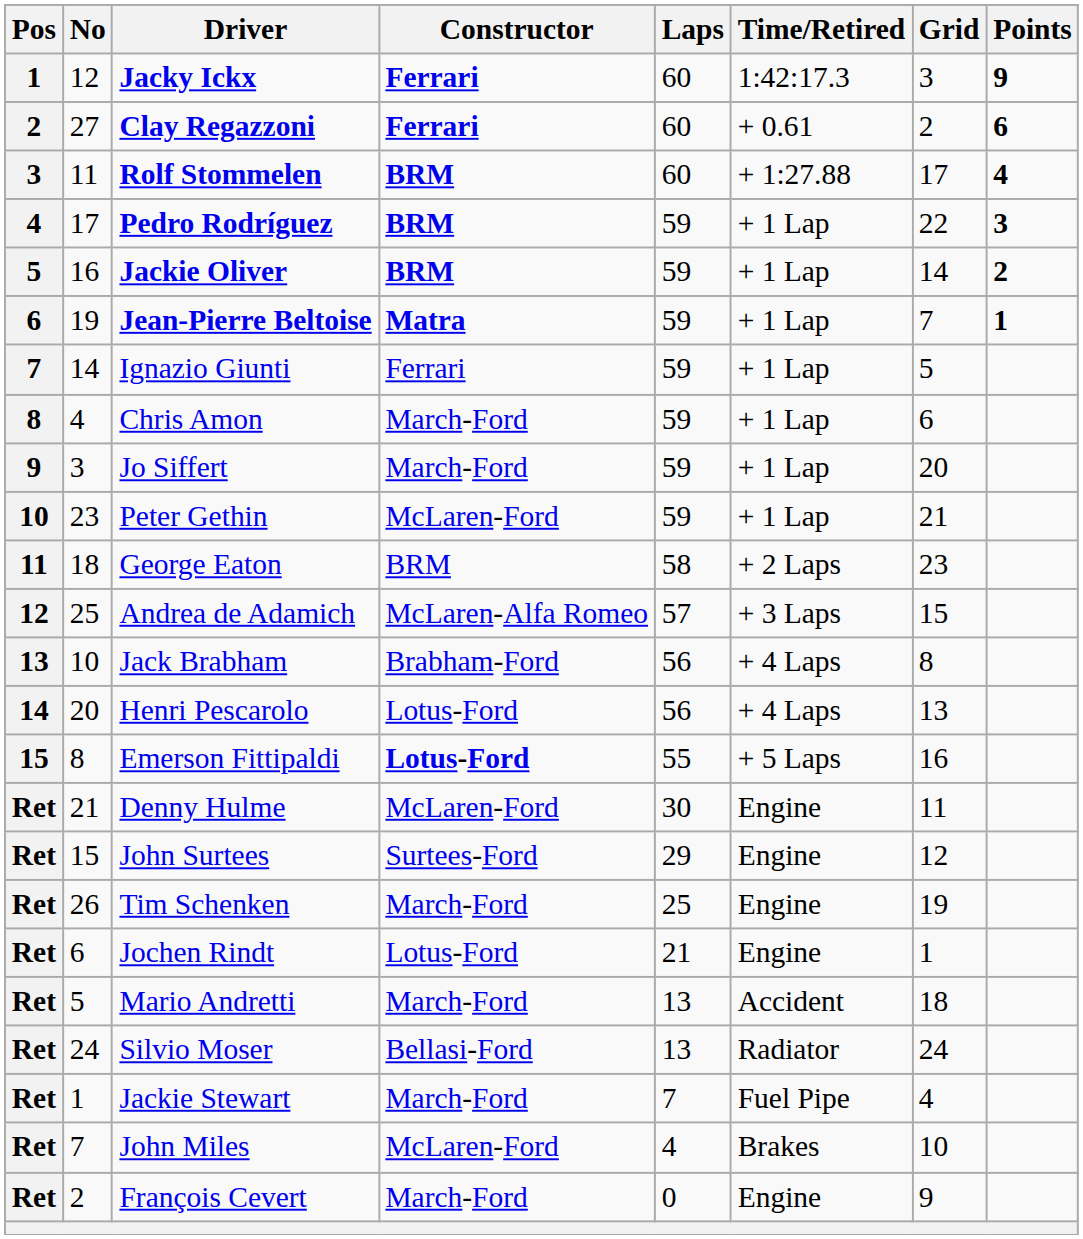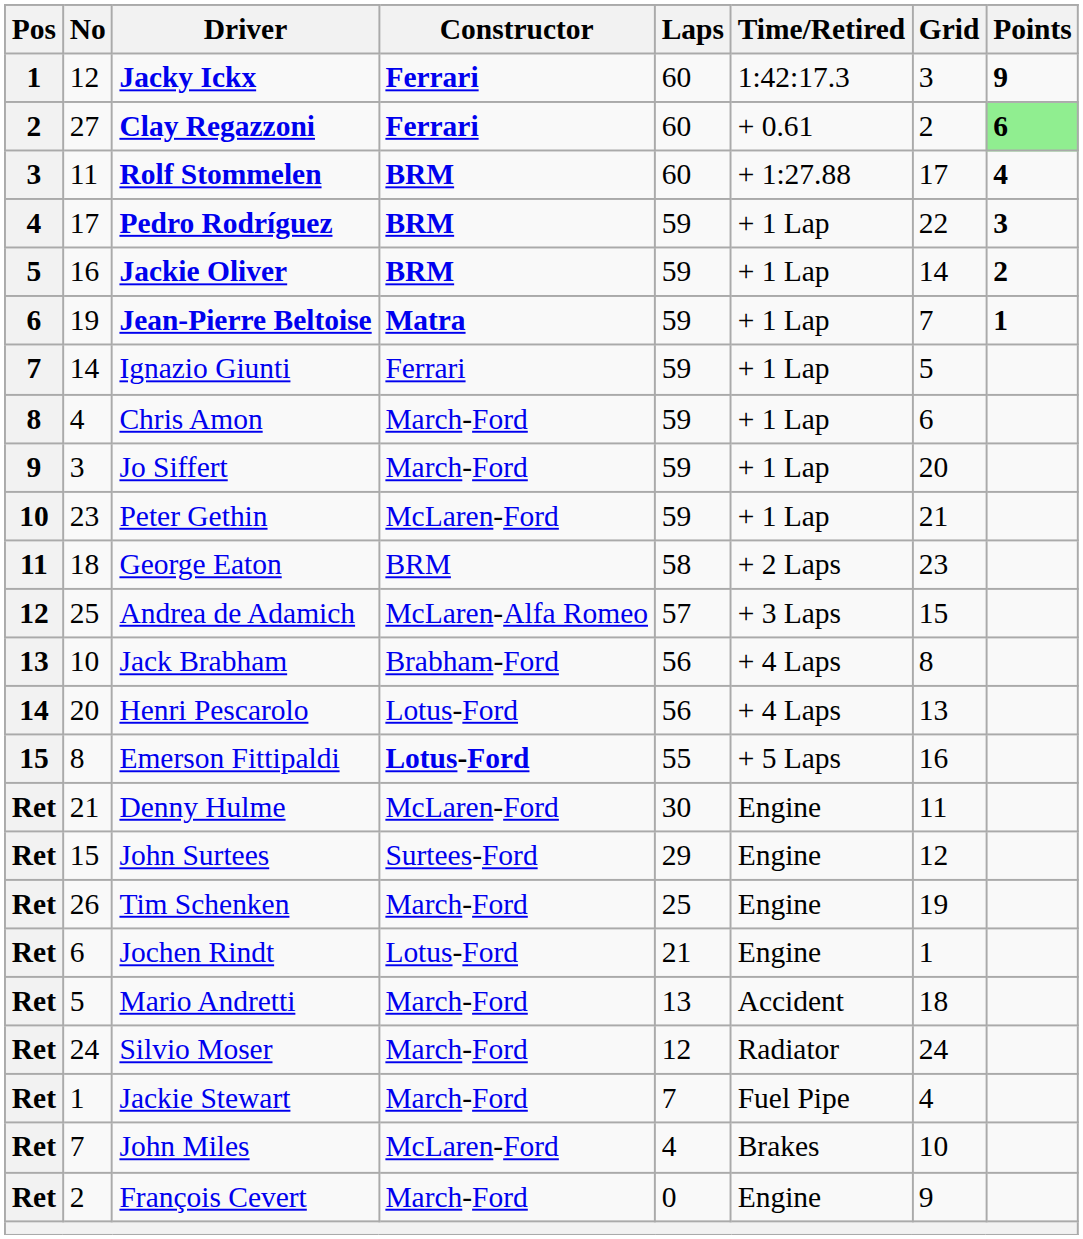 <table class="wikitable" style="font-size: 95%;">
 <tr>
 <th>Pos</th>
 <th>No</th>
 <th>Driver</th>
 <th>Constructor</th>
 <th>Laps</th>
 <th>Time/Retired</th>
 <th>Grid</th>
 <th>Points</th>
 </tr>
 <tr>
 <th>1</th>
 <td>12</td>
 <td> <strong><a href='#'>Jacky Ickx</a></strong></td>
 <td><strong><a href='#'>Ferrari</a></strong></td>
 <td>60</td>
 <td>1:42:17.3</td>
 <td>3</td>
 <td><strong>9</strong></td>
 </tr>
 <tr>
 <th>2</th>
 <td>27</td>
 <td> <strong><a href='#'>Clay Regazzoni</a></strong></td>
 <td><strong><a href='#'>Ferrari</a></strong></td>
 <td>60</td>
 <td>+ 0.61</td>
 <td>2</td>
-<td><strong>6</strong></td>
+<td style="background: lightgreen;"><strong>6</strong></td>
 </tr>
 <tr>
 <th>3</th>
 <td>11</td>
 <td> <strong><a href='#'>Rolf Stommelen</a></strong></td>
 <td><strong><a href='#'>BRM</a></strong></td>
 <td>60</td>
 <td>+ 1:27.88</td>
 <td>17</td>
 <td><strong>4</strong></td>
 </tr>
 <tr>
 <th>4</th>
 <td>17</td>
 <td> <strong><a href='#'>Pedro Rodríguez</a></strong></td>
 <td><strong><a href='#'>BRM</a></strong></td>
 <td>59</td>
 <td>+ 1 Lap</td>
 <td>22</td>
 <td><strong>3</strong></td>
 </tr>
 <tr>
 <th>5</th>
 <td>16</td>
 <td> <strong><a href='#'>Jackie Oliver</a></strong></td>
 <td><strong><a href='#'>BRM</a></strong></td>
 <td>59</td>
 <td>+ 1 Lap</td>
 <td>14</td>
 <td><strong>2</strong></td>
 </tr>
 <tr>
 <th>6</th>
 <td>19</td>
 <td> <strong><a href='#'>Jean-Pierre Beltoise</a></strong></td>
 <td><strong><a href='#'>Matra</a></strong></td>
 <td>59</td>
 <td>+ 1 Lap</td>
 <td>7</td>
 <td><strong>1</strong></td>
 </tr>
 <tr>
 <th>7</th>
 <td>14</td>
 <td> <a href='#'>Ignazio Giunti</a></td>
 <td><a href='#'>Ferrari</a></td>
 <td>59</td>
 <td>+ 1 Lap</td>
 <td>5</td>
 <td> </td>
 </tr>
 <tr>
 <th>8</th>
 <td>4</td>
 <td> <a href='#'>Chris Amon</a></td>
 <td><a href='#'>March</a>-<a href='#'>Ford</a></td>
 <td>59</td>
 <td>+ 1 Lap</td>
 <td>6</td>
 <td> </td>
 </tr>
 <tr>
 <th>9</th>
 <td>3</td>
 <td> <a href='#'>Jo Siffert</a></td>
 <td><a href='#'>March</a>-<a href='#'>Ford</a></td>
 <td>59</td>
 <td>+ 1 Lap</td>
 <td>20</td>
 <td> </td>
 </tr>
 <tr>
 <th>10</th>
 <td>23</td>
 <td> <a href='#'>Peter Gethin</a></td>
 <td><a href='#'>McLaren</a>-<a href='#'>Ford</a></td>
 <td>59</td>
 <td>+ 1 Lap</td>
 <td>21</td>
 <td> </td>
 </tr>
 <tr>
 <th>11</th>
 <td>18</td>
 <td> <a href='#'>George Eaton</a></td>
 <td><a href='#'>BRM</a></td>
 <td>58</td>
 <td>+ 2 Laps</td>
 <td>23</td>
 <td> </td>
 </tr>
 <tr>
 <th>12</th>
 <td>25</td>
 <td> <a href='#'>Andrea de Adamich</a></td>
 <td><a href='#'>McLaren</a>-<a href='#'>Alfa Romeo</a></td>
 <td>57</td>
 <td>+ 3 Laps</td>
 <td>15</td>
 <td> </td>
 </tr>
 <tr>
 <th>13</th>
 <td>10</td>
 <td> <a href='#'>Jack Brabham</a></td>
 <td><a href='#'>Brabham</a>-<a href='#'>Ford</a></td>
 <td>56</td>
 <td>+ 4 Laps</td>
 <td>8</td>
 <td> </td>
 </tr>
 <tr>
 <th>14</th>
 <td>20</td>
 <td> <a href='#'>Henri Pescarolo</a></td>
 <td><a href='#'>Lotus</a>-<a href='#'>Ford</a></td>
 <td>56</td>
 <td>+ 4 Laps</td>
 <td>13</td>
 <td> </td>
 </tr>
 <tr>
 <th>15</th>
 <td>8</td>
 <td> <a href='#'>Emerson Fittipaldi</a></td>
 <td><strong><a href='#'>Lotus</a>-<a href='#'>Ford</a></strong></td>
 <td>55</td>
 <td>+ 5 Laps</td>
 <td>16</td>
 <td> </td>
 </tr>
 <tr>
 <th>Ret</th>
 <td>21</td>
 <td> <a href='#'>Denny Hulme</a></td>
 <td><a href='#'>McLaren</a>-<a href='#'>Ford</a></td>
 <td>30</td>
 <td>Engine</td>
 <td>11</td>
 <td> </td>
 </tr>
 <tr>
 <th>Ret</th>
 <td>15</td>
 <td> <a href='#'>John Surtees</a></td>
 <td><a href='#'>Surtees</a>-<a href='#'>Ford</a></td>
 <td>29</td>
 <td>Engine</td>
 <td>12</td>
 <td> </td>
 </tr>
 <tr>
 <th>Ret</th>
 <td>26</td>
 <td> <a href='#'>Tim Schenken</a></td>
 <td><a href='#'>March</a>-<a href='#'>Ford</a></td>
 <td>25</td>
 <td>Engine</td>
 <td>19</td>
 <td> </td>
 </tr>
 <tr>
 <th>Ret</th>
 <td>6</td>
 <td> <a href='#'>Jochen Rindt</a></td>
 <td><a href='#'>Lotus</a>-<a href='#'>Ford</a></td>
 <td>21</td>
 <td>Engine</td>
 <td>1</td>
 <td> </td>
 </tr>
 <tr>
 <th>Ret</th>
 <td>5</td>
 <td> <a href='#'>Mario Andretti</a></td>
 <td><a href='#'>March</a>-<a href='#'>Ford</a></td>
 <td>13</td>
 <td>Accident</td>
 <td>18</td>
 <td> </td>
 </tr>
 <tr>
 <th>Ret</th>
 <td>24</td>
 <td> <a href='#'>Silvio Moser</a></td>
-<td><a href='#'>Bellasi</a>-<a href='#'>Ford</a></td>
-<td>13</td>
+<td><a href='#'>March</a>-<a href='#'>Ford</a></td>
+<td>12</td>
 <td>Radiator</td>
 <td>24</td>
 <td> </td>
 </tr>
 <tr>
 <th>Ret</th>
 <td>1</td>
 <td> <a href='#'>Jackie Stewart</a></td>
 <td><a href='#'>March</a>-<a href='#'>Ford</a></td>
 <td>7</td>
 <td>Fuel Pipe</td>
 <td>4</td>
 <td> </td>
 </tr>
 <tr>
 <th>Ret</th>
 <td>7</td>
 <td> <a href='#'>John Miles</a></td>
 <td><a href='#'>McLaren</a>-<a href='#'>Ford</a></td>
 <td>4</td>
 <td>Brakes</td>
 <td>10</td>
 <td> </td>
 </tr>
 <tr>
 <th>Ret</th>
 <td>2</td>
 <td> <a href='#'>François Cevert</a></td>
 <td><a href='#'>March</a>-<a href='#'>Ford</a></td>
 <td>0</td>
 <td>Engine</td>
 <td>9</td>
 <td> </td>
 </tr>
 <tr>
 <th colspan="8"></th>
 </tr>
 </table>
